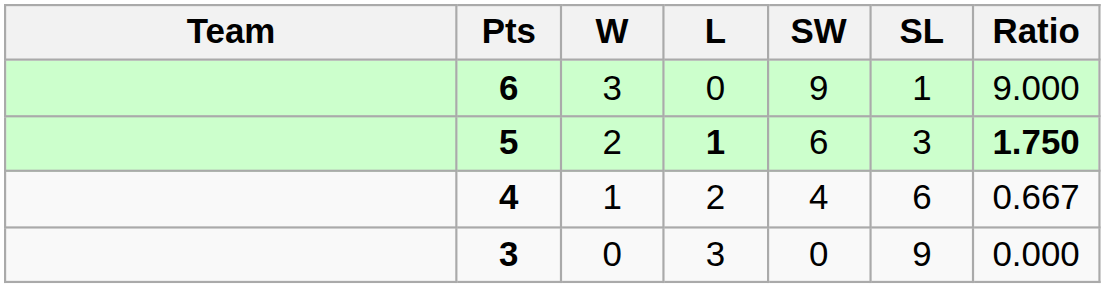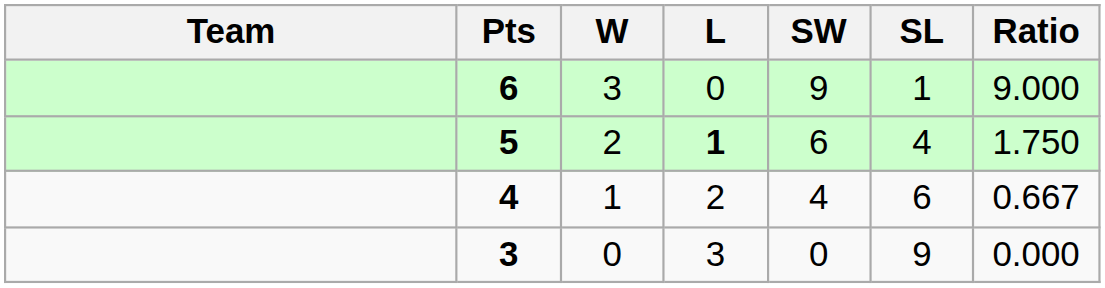 <table class=wikitable style=text-align:center>
 <tr>
 <th width=200>Team</th>
 <th width=40>Pts</th>
 <th width=40>W</th>
 <th width=40>L</th>
 <th width=40>SW</th>
 <th width=40>SL</th>
 <th width=50>Ratio</th>
 </tr>
 <tr bgcolor="ccffcc">
 <td align=left></td>
 <td><strong>6</strong></td>
 <td>3</td>
 <td>0</td>
 <td>9</td>
 <td>1</td>
 <td>9.000</td>
 </tr>
 <tr bgcolor="ccffcc">
 <td align=left></td>
 <td><strong>5</strong></td>
 <td>2</td>
 <td><strong>1</strong></td>
 <td>6</td>
-<td>3</td>
-<td><strong>1.750</strong></td>
+<td>4</td>
+<td>1.750</td>
 </tr>
 <tr>
 <td align=left></td>
 <td><strong>4</strong></td>
 <td>1</td>
 <td>2</td>
 <td>4</td>
 <td>6</td>
 <td>0.667</td>
 </tr>
 <tr>
 <td align=left></td>
 <td><strong>3</strong></td>
 <td>0</td>
 <td>3</td>
 <td>0</td>
 <td>9</td>
 <td>0.000</td>
 </tr>
 </table>
